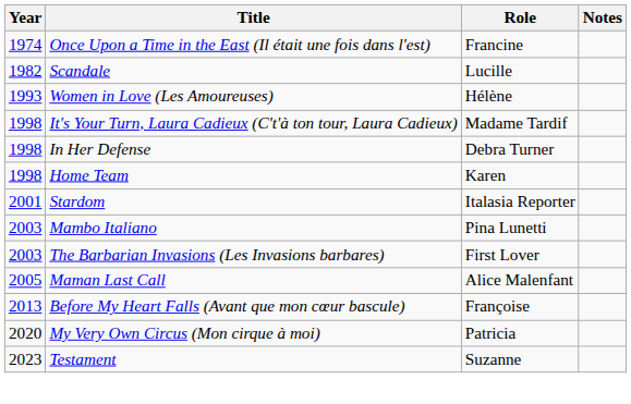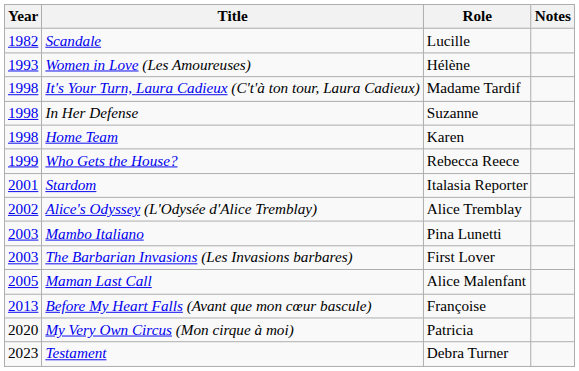 <table class="wikitable sortable">
 <tr>
 <th>Year</th>
 <th>Title</th>
 <th>Role</th>
 <th class="unsortable">Notes</th>
-</tr>
-<tr>
-<td><a href='#'>1974</a></td>
-<td><em><a href='#'>Once Upon a Time in the East</a> (Il était une fois dans l'est)</em></td>
-<td>Francine</td>
-<td></td>
 </tr>
 <tr>
 <td><a href='#'>1982</a></td>
 <td><em><a href='#'>Scandale</a></em></td>
 <td>Lucille</td>
 <td></td>
 </tr>
 <tr>
 <td><a href='#'>1993</a></td>
 <td><em><a href='#'>Women in Love</a> (Les Amoureuses)</em></td>
 <td>Hélène</td>
 <td></td>
 </tr>
 <tr>
 <td><a href='#'>1998</a></td>
 <td><em><a href='#'>It's Your Turn, Laura Cadieux</a> (C't'à ton tour, Laura Cadieux)</em></td>
 <td>Madame Tardif</td>
 <td></td>
 </tr>
 <tr>
 <td><a href='#'>1998</a></td>
 <td><em>In Her Defense</em></td>
-<td>Debra Turner</td>
+<td>Suzanne</td>
 <td></td>
 </tr>
 <tr>
 <td><a href='#'>1998</a></td>
 <td><em><a href='#'>Home Team</a></em></td>
 <td>Karen</td>
 <td></td>
 </tr>
 <tr>
+<td><a href='#'>1999</a></td>
+<td><em><a href='#'>Who Gets the House?</a></em></td>
+<td>Rebecca Reece</td>
+<td></td>
+</tr>
+<tr>
 <td><a href='#'>2001</a></td>
 <td><em><a href='#'>Stardom</a></em></td>
 <td>Italasia Reporter</td>
+<td></td>
+</tr>
+<tr>
+<td><a href='#'>2002</a></td>
+<td><em><a href='#'>Alice's Odyssey</a> (L'Odysée d'Alice Tremblay)</em></td>
+<td>Alice Tremblay</td>
 <td></td>
 </tr>
 <tr>
 <td><a href='#'>2003</a></td>
 <td><em><a href='#'>Mambo Italiano</a></em></td>
 <td>Pina Lunetti</td>
 <td></td>
 </tr>
 <tr>
 <td><a href='#'>2003</a></td>
 <td><em><a href='#'>The Barbarian Invasions</a> (Les Invasions barbares)</em></td>
 <td>First Lover</td>
 <td></td>
 </tr>
 <tr>
 <td><a href='#'>2005</a></td>
 <td><em><a href='#'>Maman Last Call</a></em></td>
 <td>Alice Malenfant</td>
 <td></td>
 </tr>
 <tr>
 <td><a href='#'>2013</a></td>
 <td><em><a href='#'>Before My Heart Falls</a> (Avant que mon cœur bascule)</em></td>
 <td>Françoise</td>
 <td></td>
 </tr>
 <tr>
 <td>2020</td>
 <td><em><a href='#'>My Very Own Circus</a> (Mon cirque à moi)</em></td>
 <td>Patricia</td>
 <td></td>
 </tr>
 <tr>
 <td>2023</td>
 <td><em><a href='#'>Testament</a></em></td>
-<td>Suzanne</td>
+<td>Debra Turner</td>
 <td></td>
 </tr>
 </table>
